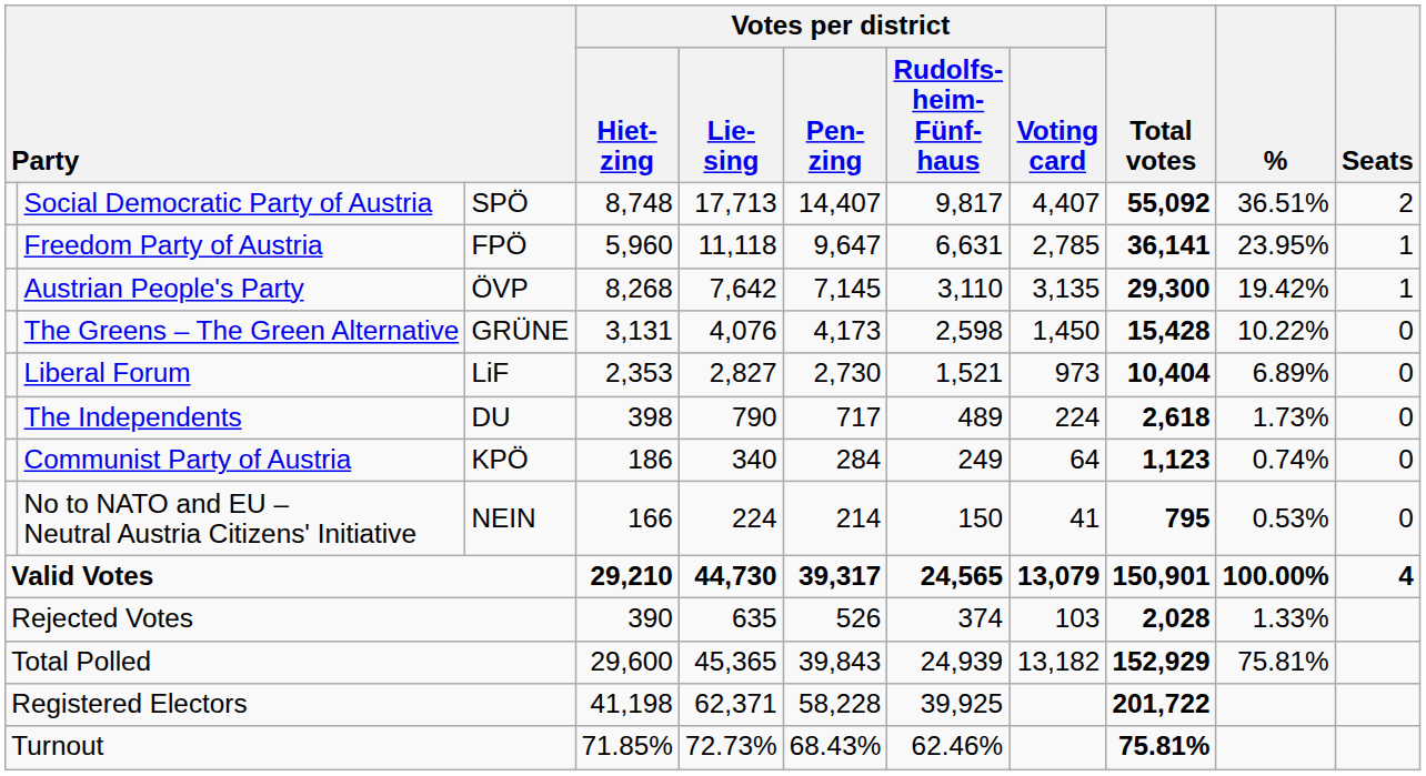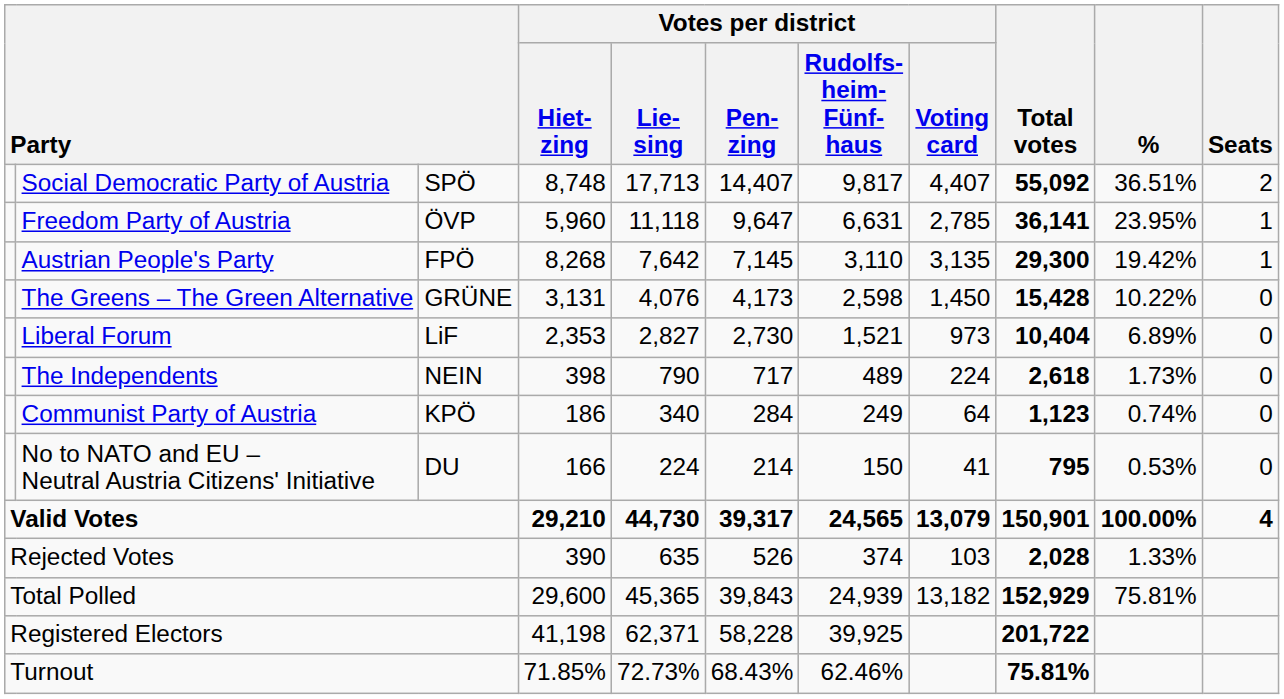 <table class="wikitable" border="1" style="text-align:right;">
 <tr>
 <th style="text-align:left;" valign=bottom rowspan=2 colspan=3>Party</th>
 <th colspan=5>Votes per district</th>
 <th align=center valign=bottom rowspan=2 width="50">Total<br>votes</th>
 <th align=center valign=bottom rowspan=2 width="50">%</th>
 <th align=center valign=bottom rowspan=2>Seats</th>
 </tr>
 <tr>
 <th align=center valign=bottom width="50"><a href='#'>Hiet-<br>zing</a></th>
 <th align=center valign=bottom width="50"><a href='#'>Lie-<br>sing</a></th>
 <th align=center valign=bottom width="50"><a href='#'>Pen-<br>zing</a></th>
 <th align=center valign=bottom width="50"><a href='#'>Rudolfs-<br>heim-<br>Fünf-<br>haus</a></th>
 <th align=center valign=bottom width="50"><a href='#'>Voting<br>card</a></th>
 </tr>
 <tr>
 <td></td>
 <td align=left><a href='#'>Social Democratic Party of Austria</a></td>
 <td align=left>SPÖ</td>
 <td>8,748</td>
 <td>17,713</td>
 <td>14,407</td>
 <td>9,817</td>
 <td>4,407</td>
 <td><strong>55,092</strong></td>
 <td>36.51%</td>
 <td>2</td>
 </tr>
 <tr>
 <td></td>
 <td align=left><a href='#'>Freedom Party of Austria</a></td>
-<td align=left>FPÖ</td>
+<td align=left>ÖVP</td>
 <td>5,960</td>
 <td>11,118</td>
 <td>9,647</td>
 <td>6,631</td>
 <td>2,785</td>
 <td><strong>36,141</strong></td>
 <td>23.95%</td>
 <td>1</td>
 </tr>
 <tr>
 <td></td>
 <td align=left><a href='#'>Austrian People's Party</a></td>
-<td align=left>ÖVP</td>
+<td align=left>FPÖ</td>
 <td>8,268</td>
 <td>7,642</td>
 <td>7,145</td>
 <td>3,110</td>
 <td>3,135</td>
 <td><strong>29,300</strong></td>
 <td>19.42%</td>
 <td>1</td>
 </tr>
 <tr>
 <td></td>
 <td align=left style="white-space: nowrap;"><a href='#'>The Greens – The Green Alternative</a></td>
 <td align=left>GRÜNE</td>
 <td>3,131</td>
 <td>4,076</td>
 <td>4,173</td>
 <td>2,598</td>
 <td>1,450</td>
 <td><strong>15,428</strong></td>
 <td>10.22%</td>
 <td>0</td>
 </tr>
 <tr>
 <td></td>
 <td align=left><a href='#'>Liberal Forum</a></td>
 <td align=left>LiF</td>
 <td>2,353</td>
 <td>2,827</td>
 <td>2,730</td>
 <td>1,521</td>
 <td>973</td>
 <td><strong>10,404</strong></td>
 <td>6.89%</td>
 <td>0</td>
 </tr>
 <tr>
 <td></td>
 <td align=left><a href='#'>The Independents</a></td>
-<td align=left>DU</td>
+<td align=left>NEIN</td>
 <td>398</td>
 <td>790</td>
 <td>717</td>
 <td>489</td>
 <td>224</td>
 <td><strong>2,618</strong></td>
 <td>1.73%</td>
 <td>0</td>
 </tr>
 <tr>
 <td></td>
 <td align=left><a href='#'>Communist Party of Austria</a></td>
 <td align=left>KPÖ</td>
 <td>186</td>
 <td>340</td>
 <td>284</td>
 <td>249</td>
 <td>64</td>
 <td><strong>1,123</strong></td>
 <td>0.74%</td>
 <td>0</td>
 </tr>
 <tr>
 <td></td>
 <td align=left>No to NATO and EU –<br>Neutral Austria Citizens' Initiative</td>
-<td align=left>NEIN</td>
+<td align=left>DU</td>
 <td>166</td>
 <td>224</td>
 <td>214</td>
 <td>150</td>
 <td>41</td>
 <td><strong>795</strong></td>
 <td>0.53%</td>
 <td>0</td>
 </tr>
 <tr style="font-weight:bold">
 <td align=left colspan=3>Valid Votes</td>
 <td>29,210</td>
 <td>44,730</td>
 <td>39,317</td>
 <td>24,565</td>
 <td>13,079</td>
 <td>150,901</td>
 <td>100.00%</td>
 <td>4</td>
 </tr>
 <tr>
 <td align=left colspan=3>Rejected Votes</td>
 <td>390</td>
 <td>635</td>
 <td>526</td>
 <td>374</td>
 <td>103</td>
 <td><strong>2,028</strong></td>
 <td>1.33%</td>
 <td></td>
 </tr>
 <tr>
 <td align=left colspan=3>Total Polled</td>
 <td>29,600</td>
 <td>45,365</td>
 <td>39,843</td>
 <td>24,939</td>
 <td>13,182</td>
 <td><strong>152,929</strong></td>
 <td>75.81%</td>
 <td></td>
 </tr>
 <tr>
 <td align=left colspan=3>Registered Electors</td>
 <td>41,198</td>
 <td>62,371</td>
 <td>58,228</td>
 <td>39,925</td>
 <td></td>
 <td><strong>201,722</strong></td>
 <td></td>
 <td></td>
 </tr>
 <tr>
 <td align=left colspan=3>Turnout</td>
 <td>71.85%</td>
 <td>72.73%</td>
 <td>68.43%</td>
 <td>62.46%</td>
 <td></td>
 <td><strong>75.81%</strong></td>
 <td></td>
 <td></td>
 </tr>
 </table>
